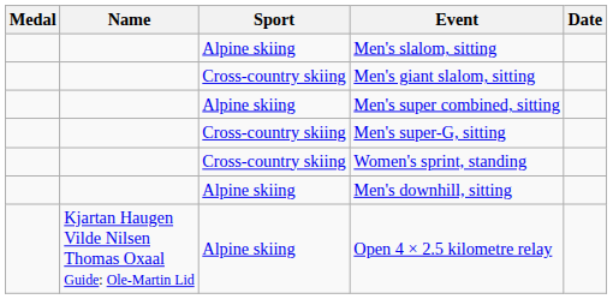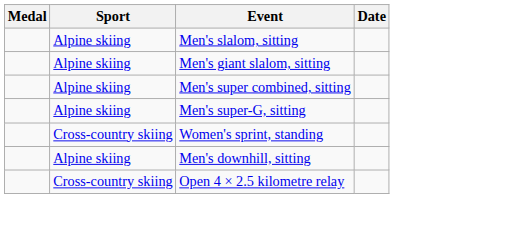 <table class="wikitable sortable" style="font-size:95%; float:left">
 <tr>
 <th>Medal</th>
-<th>Name</th>
 <th>Sport</th>
 <th>Event</th>
 <th>Date</th>
 </tr>
 <tr>
-<td></td>
 <td></td>
 <td><a href='#'>Alpine skiing</a></td>
 <td><a href='#'>Men's slalom, sitting</a></td>
 <td></td>
 </tr>
 <tr>
 <td></td>
-<td></td>
-<td><a href='#'>Cross-country skiing</a></td>
+<td><a href='#'>Alpine skiing</a></td>
 <td><a href='#'>Men's giant slalom, sitting</a></td>
 <td></td>
 </tr>
 <tr>
-<td></td>
 <td></td>
 <td><a href='#'>Alpine skiing</a></td>
 <td><a href='#'>Men's super combined, sitting</a></td>
 <td></td>
 </tr>
 <tr>
 <td></td>
-<td></td>
-<td><a href='#'>Cross-country skiing</a></td>
+<td><a href='#'>Alpine skiing</a></td>
 <td><a href='#'>Men's super-G, sitting</a></td>
 <td></td>
 </tr>
 <tr>
-<td></td>
 <td></td>
 <td><a href='#'>Cross-country skiing</a></td>
 <td><a href='#'>Women's sprint, standing</a></td>
 <td></td>
 </tr>
 <tr>
 <td></td>
-<td></td>
 <td><a href='#'>Alpine skiing</a></td>
 <td><a href='#'>Men's downhill, sitting</a></td>
 <td></td>
 </tr>
 <tr>
 <td></td>
-<td><a href='#'>Kjartan Haugen</a><br><a href='#'>Vilde Nilsen</a><br><a href='#'>Thomas Oxaal</a><br><small><a href='#'>Guide</a>: <a href='#'>Ole-Martin Lid</a></small></td>
-<td><a href='#'>Alpine skiing</a></td>
+<td><a href='#'>Cross-country skiing</a></td>
 <td><a href='#'>Open 4 × 2.5 kilometre relay</a></td>
 <td></td>
 </tr>
 </table>
